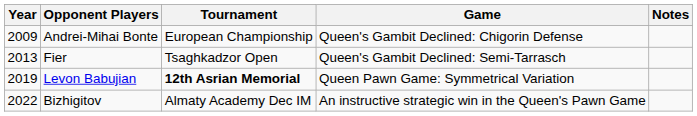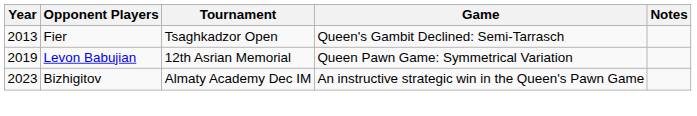 <table class="wikitable sortable">
 <tr>
 <th><strong>Year</strong></th>
 <th><strong>Opponent Players</strong></th>
 <th><strong>Tournament</strong></th>
 <th><strong>Game</strong></th>
 <th><strong>Notes</strong></th>
-</tr>
-<tr>
-<td>2009</td>
-<td>Andrei-Mihai Bonte</td>
-<td>European Championship</td>
-<td>Queen's Gambit Declined: Chigorin Defense</td>
-<td></td>
 </tr>
 <tr>
 <td>2013</td>
 <td>Fier</td>
 <td>Tsaghkadzor Open</td>
 <td>Queen's Gambit Declined: Semi-Tarrasch</td>
 <td></td>
 </tr>
 <tr>
 <td>2019</td>
 <td><a href='#'>Levon Babujian</a></td>
-<td><strong>12th Asrian Memorial</strong></td>
+<td>12th Asrian Memorial</td>
 <td>Queen Pawn Game: Symmetrical Variation</td>
 <td></td>
 </tr>
 <tr>
-<td>2022</td>
+<td>2023</td>
 <td>Bizhigitov</td>
 <td>Almaty Academy Dec IM</td>
 <td>An instructive strategic win in the Queen's Pawn Game</td>
 <td></td>
 </tr>
 </table>
